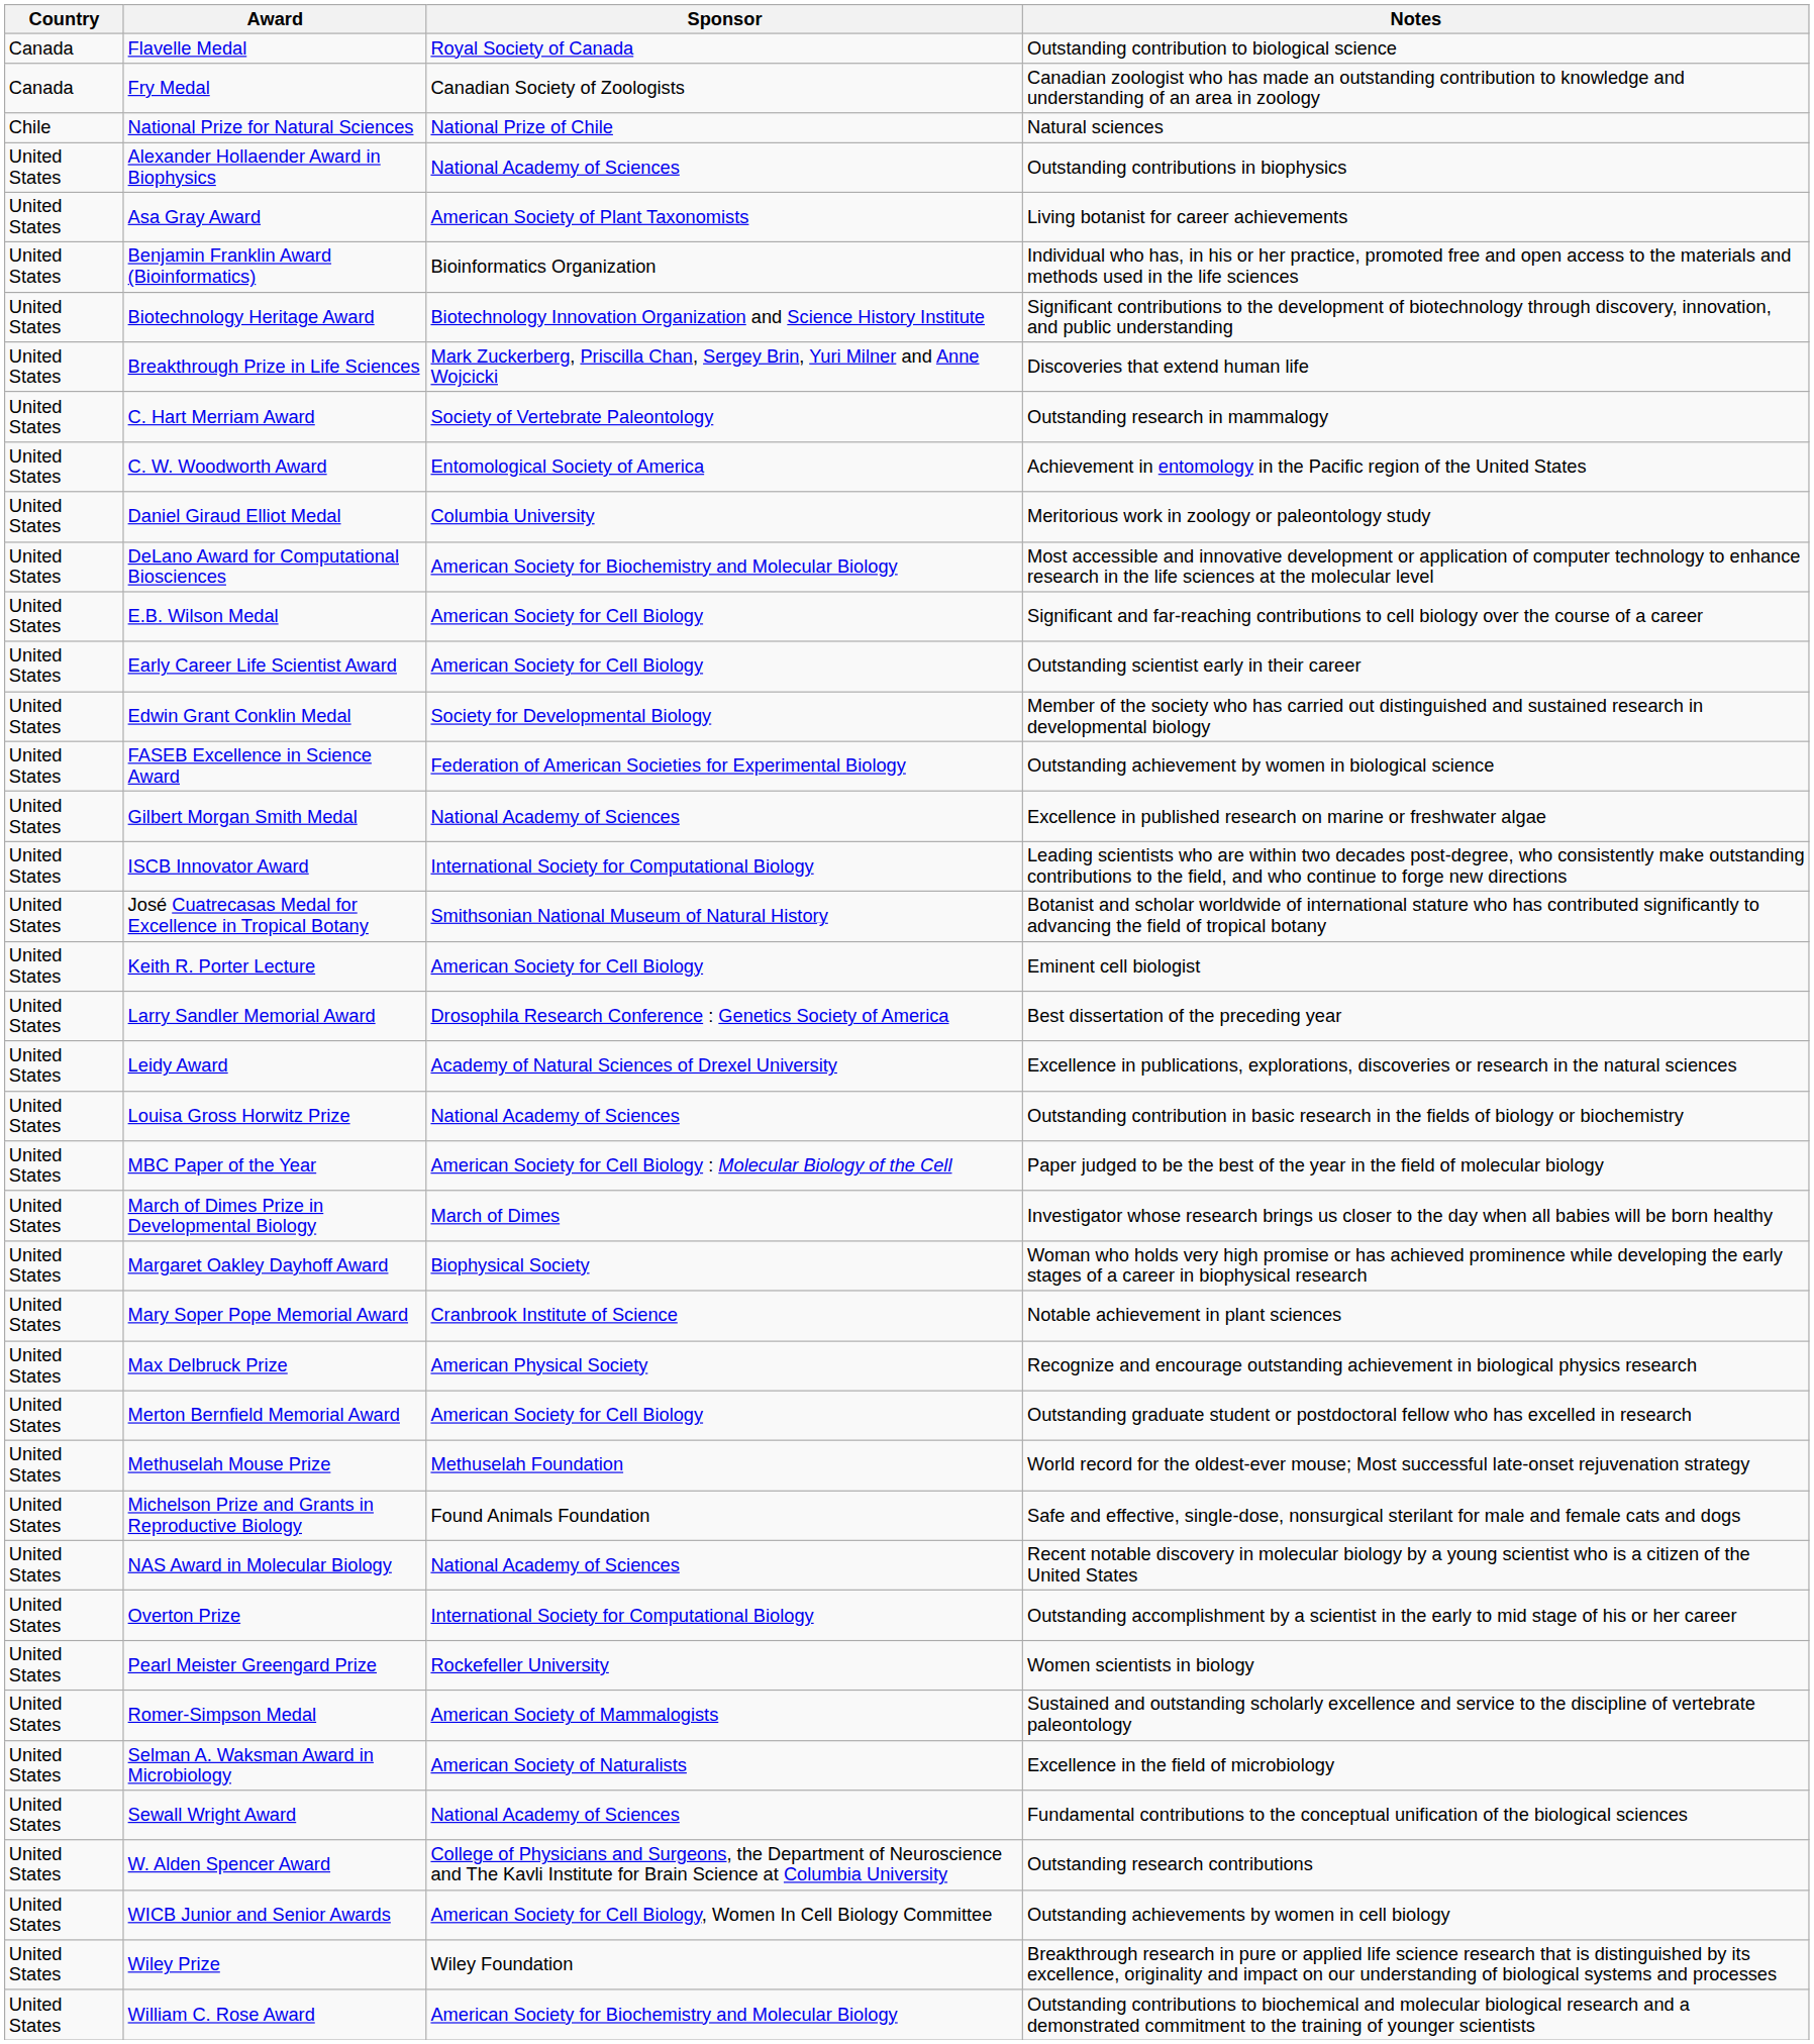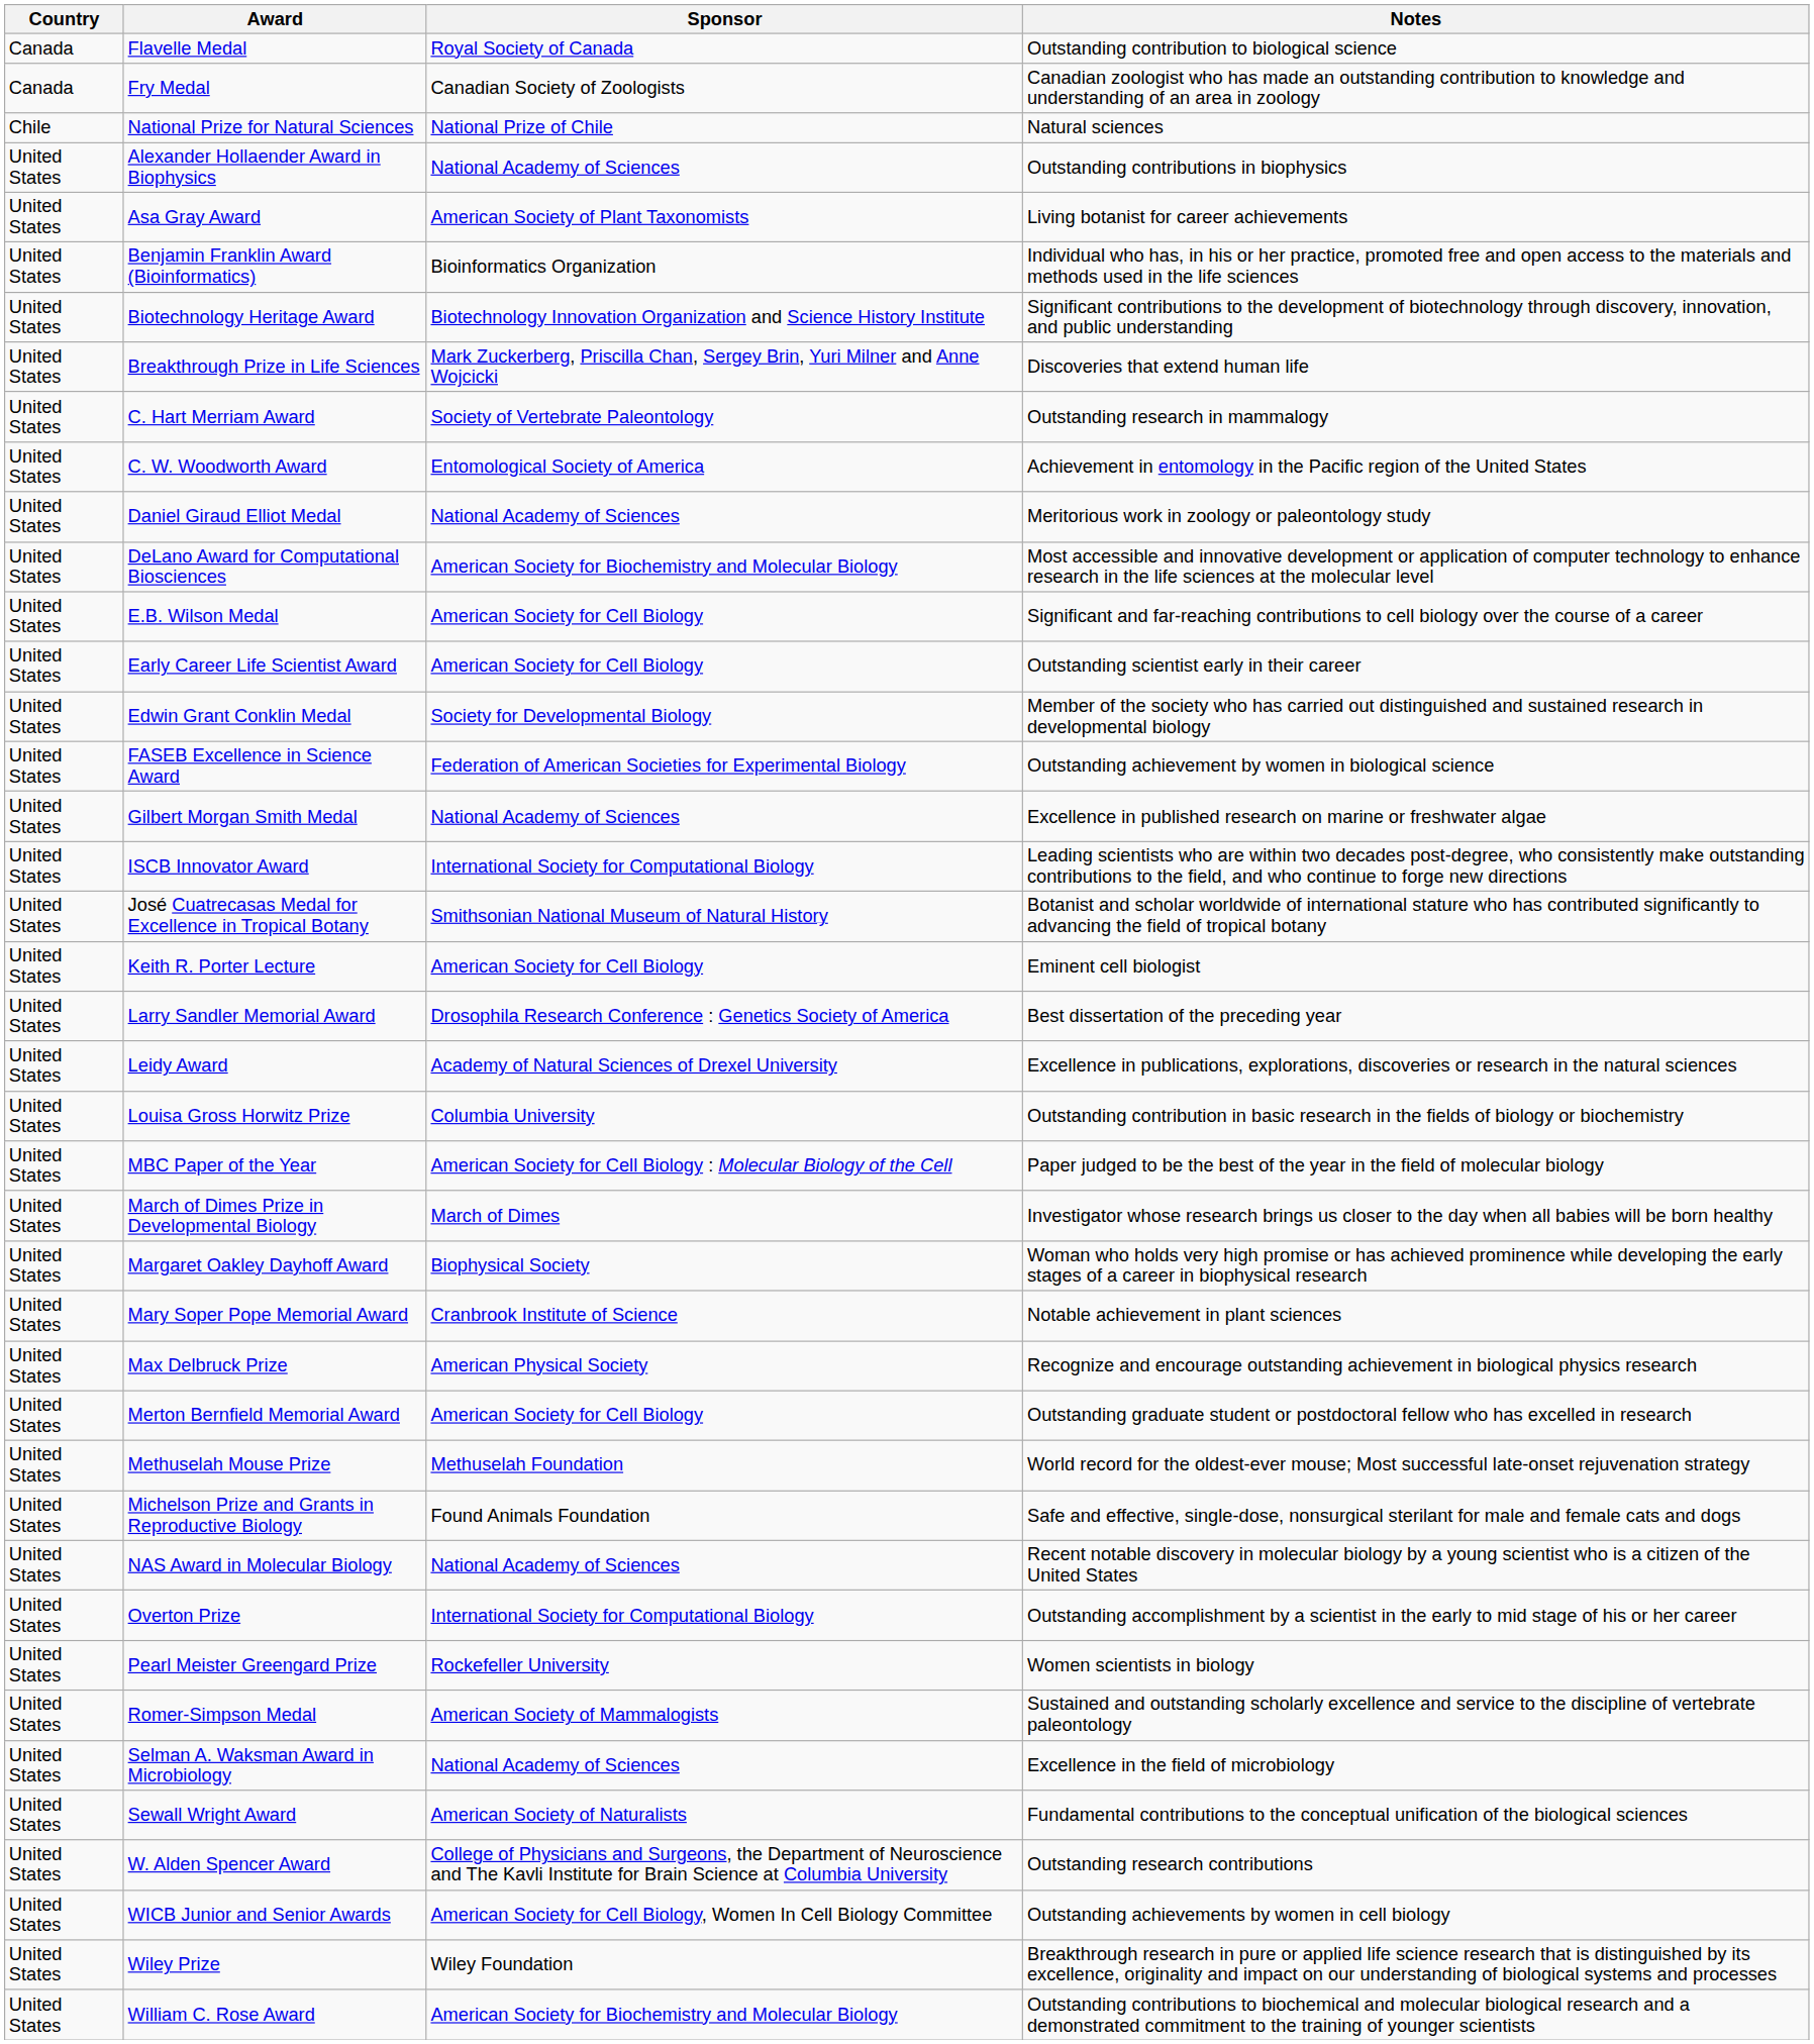 <table Class="wikitable sortable">
 <tr>
 <th style="width:6em;">Country</th>
 <th>Award</th>
 <th>Sponsor</th>
 <th>Notes</th>
 </tr>
 <tr>
 <td>Canada</td>
 <td><a href='#'>Flavelle Medal</a></td>
 <td><a href='#'>Royal Society of Canada</a></td>
 <td>Outstanding contribution to biological science</td>
 </tr>
 <tr>
 <td>Canada</td>
 <td><a href='#'>Fry Medal</a></td>
 <td>Canadian Society of Zoologists</td>
 <td>Canadian zoologist who has made an outstanding contribution to knowledge and understanding of an area in zoology</td>
 </tr>
 <tr>
 <td>Chile</td>
 <td><a href='#'>National Prize for Natural Sciences</a></td>
 <td><a href='#'>National Prize of Chile</a></td>
 <td>Natural sciences</td>
 </tr>
 <tr>
 <td>United States</td>
 <td><a href='#'>Alexander Hollaender Award in Biophysics</a></td>
 <td><a href='#'>National Academy of Sciences</a></td>
 <td>Outstanding contributions in biophysics</td>
 </tr>
 <tr>
 <td>United States</td>
 <td><a href='#'>Asa Gray Award</a></td>
 <td><a href='#'>American Society of Plant Taxonomists</a></td>
 <td>Living botanist for career achievements</td>
 </tr>
 <tr>
 <td>United States</td>
 <td><a href='#'>Benjamin Franklin Award (Bioinformatics)</a></td>
 <td>Bioinformatics Organization</td>
 <td>Individual who has, in his or her practice, promoted free and open access to the materials and methods used in the life sciences</td>
 </tr>
 <tr>
 <td>United States</td>
 <td><a href='#'>Biotechnology Heritage Award</a></td>
 <td><a href='#'>Biotechnology Innovation Organization</a> and <a href='#'>Science History Institute</a></td>
 <td>Significant contributions to the development of biotechnology through discovery, innovation, and public understanding</td>
 </tr>
 <tr>
 <td>United States</td>
 <td><a href='#'>Breakthrough Prize in Life Sciences</a></td>
 <td><a href='#'>Mark Zuckerberg</a>, <a href='#'>Priscilla Chan</a>, <a href='#'>Sergey Brin</a>, <a href='#'>Yuri Milner</a> and <a href='#'>Anne Wojcicki</a></td>
 <td>Discoveries that extend human life</td>
 </tr>
 <tr>
 <td>United States</td>
 <td><a href='#'>C. Hart Merriam Award</a></td>
 <td><a href='#'>Society of Vertebrate Paleontology</a></td>
 <td>Outstanding research in mammalogy</td>
 </tr>
 <tr>
 <td>United States</td>
 <td><a href='#'>C. W. Woodworth Award</a></td>
 <td><a href='#'>Entomological Society of America</a></td>
 <td>Achievement in <a href='#'>entomology</a> in the Pacific region of the United States</td>
 </tr>
 <tr>
 <td>United States</td>
 <td><a href='#'>Daniel Giraud Elliot Medal</a></td>
-<td><a href='#'>Columbia University</a></td>
+<td><a href='#'>National Academy of Sciences</a></td>
 <td>Meritorious work in zoology or paleontology study</td>
 </tr>
 <tr>
 <td>United States</td>
 <td><a href='#'>DeLano Award for Computational Biosciences</a></td>
 <td><a href='#'>American Society for Biochemistry and Molecular Biology</a></td>
 <td>Most accessible and innovative development or application of computer technology to enhance research in the life sciences at the molecular level</td>
 </tr>
 <tr>
 <td>United States</td>
 <td><a href='#'>E.B. Wilson Medal</a></td>
 <td><a href='#'>American Society for Cell Biology</a></td>
 <td>Significant and far-reaching contributions to cell biology over the course of a career</td>
 </tr>
 <tr>
 <td>United States</td>
 <td><a href='#'>Early Career Life Scientist Award</a></td>
 <td><a href='#'>American Society for Cell Biology</a></td>
 <td>Outstanding scientist early in their career</td>
 </tr>
 <tr>
 <td>United States</td>
 <td><a href='#'>Edwin Grant Conklin Medal</a></td>
 <td><a href='#'>Society for Developmental Biology</a></td>
 <td>Member of the society who has carried out distinguished and sustained research in developmental biology</td>
 </tr>
 <tr>
 <td>United States</td>
 <td><a href='#'>FASEB Excellence in Science Award</a></td>
 <td><a href='#'>Federation of American Societies for Experimental Biology</a></td>
 <td>Outstanding achievement by women in biological science</td>
 </tr>
 <tr>
 <td>United States</td>
 <td><a href='#'>Gilbert Morgan Smith Medal</a></td>
 <td><a href='#'>National Academy of Sciences</a></td>
 <td>Excellence in published research on marine or freshwater algae</td>
 </tr>
 <tr>
 <td>United States</td>
 <td><a href='#'>ISCB Innovator Award</a></td>
 <td><a href='#'>International Society for Computational Biology</a></td>
 <td>Leading scientists who are within two decades post-degree, who consistently make outstanding contributions to the field, and who continue to forge new directions</td>
 </tr>
 <tr>
 <td>United States</td>
 <td>José <a href='#'>Cuatrecasas Medal for Excellence in Tropical Botany</a></td>
 <td><a href='#'>Smithsonian National Museum of Natural History</a></td>
 <td>Botanist and scholar worldwide of international stature who has contributed significantly to advancing the field of tropical botany</td>
 </tr>
 <tr>
 <td>United States</td>
 <td><a href='#'>Keith R. Porter Lecture</a></td>
 <td><a href='#'>American Society for Cell Biology</a></td>
 <td>Eminent cell biologist</td>
 </tr>
 <tr>
 <td>United States</td>
 <td><a href='#'>Larry Sandler Memorial Award</a></td>
 <td><a href='#'>Drosophila Research Conference</a> : <a href='#'>Genetics Society of America</a></td>
 <td>Best dissertation of the preceding year</td>
 </tr>
 <tr>
 <td>United States</td>
 <td><a href='#'>Leidy Award</a></td>
 <td><a href='#'>Academy of Natural Sciences of Drexel University</a></td>
 <td>Excellence in publications, explorations, discoveries or research in the natural sciences</td>
 </tr>
 <tr>
 <td>United States</td>
 <td><a href='#'>Louisa Gross Horwitz Prize</a></td>
-<td><a href='#'>National Academy of Sciences</a></td>
+<td><a href='#'>Columbia University</a></td>
 <td>Outstanding contribution in basic research in the fields of biology or biochemistry</td>
 </tr>
 <tr>
 <td>United States</td>
 <td><a href='#'>MBC Paper of the Year</a></td>
 <td><a href='#'>American Society for Cell Biology</a> : <em><a href='#'>Molecular Biology of the Cell</a></em></td>
 <td>Paper judged to be the best of the year in the field of molecular biology</td>
 </tr>
 <tr>
 <td>United States</td>
 <td><a href='#'>March of Dimes Prize in Developmental Biology</a></td>
 <td><a href='#'>March of Dimes</a></td>
 <td>Investigator whose research brings us closer to the day when all babies will be born healthy</td>
 </tr>
 <tr>
 <td>United States</td>
 <td><a href='#'>Margaret Oakley Dayhoff Award</a></td>
 <td><a href='#'>Biophysical Society</a></td>
 <td>Woman who holds very high promise or has achieved prominence while developing the early stages of a career in biophysical research</td>
 </tr>
 <tr>
 <td>United States</td>
 <td><a href='#'>Mary Soper Pope Memorial Award</a></td>
 <td><a href='#'>Cranbrook Institute of Science</a></td>
 <td>Notable achievement in plant sciences</td>
 </tr>
 <tr>
 <td>United States</td>
 <td><a href='#'>Max Delbruck Prize</a></td>
 <td><a href='#'>American Physical Society</a></td>
 <td>Recognize and encourage outstanding achievement in biological physics research</td>
 </tr>
 <tr>
 <td>United States</td>
 <td><a href='#'>Merton Bernfield Memorial Award</a></td>
 <td><a href='#'>American Society for Cell Biology</a></td>
 <td>Outstanding graduate student or postdoctoral fellow who has excelled in research</td>
 </tr>
 <tr>
 <td>United States</td>
 <td><a href='#'>Methuselah Mouse Prize</a></td>
 <td><a href='#'>Methuselah Foundation</a></td>
 <td>World record for the oldest-ever mouse; Most successful late-onset rejuvenation strategy</td>
 </tr>
 <tr>
 <td>United States</td>
 <td><a href='#'>Michelson Prize and Grants in Reproductive Biology</a></td>
 <td>Found Animals Foundation</td>
 <td>Safe and effective, single-dose, nonsurgical sterilant for male and female cats and dogs</td>
 </tr>
 <tr>
 <td>United States</td>
 <td><a href='#'>NAS Award in Molecular Biology</a></td>
 <td><a href='#'>National Academy of Sciences</a></td>
 <td>Recent notable discovery in molecular biology by a young scientist who is a citizen of the United States</td>
 </tr>
 <tr>
 <td>United States</td>
 <td><a href='#'>Overton Prize</a></td>
 <td><a href='#'>International Society for Computational Biology</a></td>
 <td>Outstanding accomplishment by a scientist in the early to mid stage of his or her career</td>
 </tr>
 <tr>
 <td>United States</td>
 <td><a href='#'>Pearl Meister Greengard Prize</a></td>
 <td><a href='#'>Rockefeller University</a></td>
 <td>Women scientists in biology</td>
 </tr>
 <tr>
 <td>United States</td>
 <td><a href='#'>Romer-Simpson Medal</a></td>
 <td><a href='#'>American Society of Mammalogists</a></td>
 <td>Sustained and outstanding scholarly excellence and service to the discipline of vertebrate paleontology</td>
 </tr>
 <tr>
 <td>United States</td>
 <td><a href='#'>Selman A. Waksman Award in Microbiology</a></td>
-<td><a href='#'>American Society of Naturalists</a></td>
+<td><a href='#'>National Academy of Sciences</a></td>
 <td>Excellence in the field of microbiology</td>
 </tr>
 <tr>
 <td>United States</td>
 <td><a href='#'>Sewall Wright Award</a></td>
-<td><a href='#'>National Academy of Sciences</a></td>
+<td><a href='#'>American Society of Naturalists</a></td>
 <td>Fundamental contributions to the conceptual unification of the biological sciences</td>
 </tr>
 <tr>
 <td>United States</td>
 <td><a href='#'>W. Alden Spencer Award</a></td>
 <td><a href='#'>College of Physicians and Surgeons</a>, the Department of Neuroscience and The Kavli Institute for Brain Science at <a href='#'>Columbia University</a></td>
 <td>Outstanding research contributions</td>
 </tr>
 <tr>
 <td>United States</td>
 <td><a href='#'>WICB Junior and Senior Awards</a></td>
 <td><a href='#'>American Society for Cell Biology</a>, Women In Cell Biology Committee</td>
 <td>Outstanding achievements by women in cell biology</td>
 </tr>
 <tr>
 <td>United States</td>
 <td><a href='#'>Wiley Prize</a></td>
 <td>Wiley Foundation</td>
 <td>Breakthrough research in pure or applied life science research that is distinguished by its excellence, originality and impact on our understanding of biological systems and processes</td>
 </tr>
 <tr>
 <td>United States</td>
 <td><a href='#'>William C. Rose Award</a></td>
 <td><a href='#'>American Society for Biochemistry and Molecular Biology</a></td>
 <td>Outstanding contributions to biochemical and molecular biological research and a demonstrated commitment to the training of younger scientists</td>
 </tr>
 </table>
